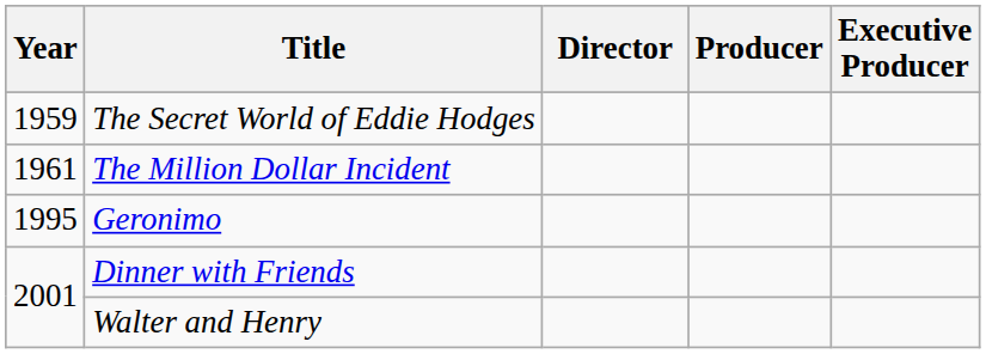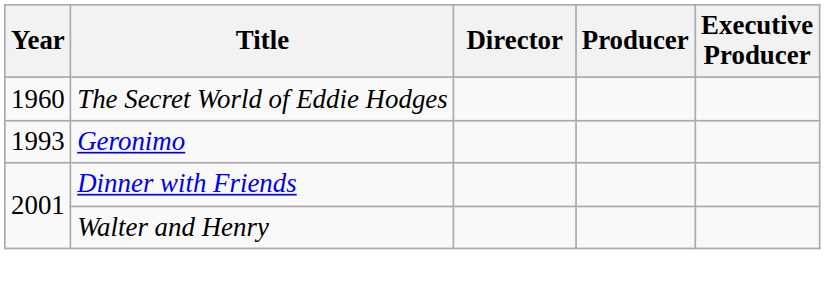 <table class="wikitable">
 <tr>
 <th>Year</th>
 <th>Title</th>
 <th width="65">Director</th>
 <th>Producer</th>
 <th width="65">Executive<br>Producer</th>
 </tr>
 <tr>
-<td>1959</td>
+<td>1960</td>
 <td><em>The Secret World of Eddie Hodges</em></td>
 <td></td>
 <td></td>
 <td></td>
 </tr>
 <tr>
-<td>1961</td>
-<td><em><a href='#'>The Million Dollar Incident</a></em></td>
-<td></td>
-<td></td>
-<td></td>
-</tr>
-<tr>
-<td>1995</td>
+<td>1993</td>
 <td><em><a href='#'>Geronimo</a></em></td>
 <td></td>
 <td></td>
 <td></td>
 </tr>
 <tr>
 <td rowspan="2">2001</td>
 <td><em><a href='#'>Dinner with Friends</a></em></td>
 <td></td>
 <td></td>
 <td></td>
 </tr>
 <tr>
 <td><em>Walter and Henry</em></td>
 <td></td>
 <td></td>
 <td></td>
 </tr>
 </table>
